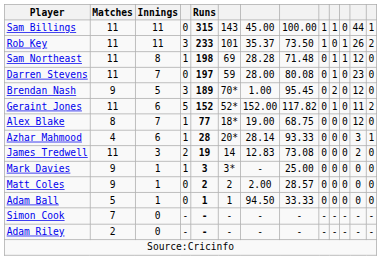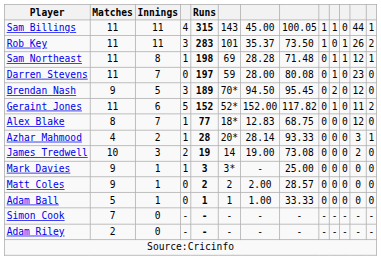 <table class="wikitable" style="text-align:center">
 <tr>
 <th>Player</th>
 <th>Matches</th>
 <th>Innings</th>
 <th></th>
 <th>Runs</th>
 <th></th>
 <th></th>
 <th></th>
 <th></th>
 <th></th>
 <th></th>
 <th></th>
 <th></th>
 </tr>
 <tr>
 <td align="left"><a href='#'>Sam Billings</a></td>
 <td>11</td>
 <td>11</td>
-<td>0</td>
+<td>4</td>
 <td><strong>315</strong></td>
 <td>143</td>
 <td>45.00</td>
-<td>100.00</td>
+<td>100.05</td>
 <td>1</td>
 <td>1</td>
 <td>0</td>
 <td>44</td>
 <td>1</td>
 </tr>
 <tr>
 <td align="left"><a href='#'>Rob Key</a></td>
 <td>11</td>
 <td>11</td>
 <td>3</td>
-<td><strong>233</strong></td>
+<td><strong>283</strong></td>
 <td>101</td>
 <td>35.37</td>
 <td>73.50</td>
 <td>1</td>
 <td>0</td>
 <td>1</td>
 <td>26</td>
 <td>2</td>
 </tr>
 <tr>
 <td align="left"><a href='#'>Sam Northeast</a></td>
 <td>11</td>
 <td>8</td>
 <td>1</td>
 <td><strong>198</strong></td>
 <td>69</td>
 <td>28.28</td>
 <td>71.48</td>
 <td>0</td>
 <td>1</td>
 <td>1</td>
 <td>12</td>
-<td>0</td>
+<td>1</td>
 </tr>
 <tr>
 <td align="left"><a href='#'>Darren Stevens</a></td>
 <td>11</td>
 <td>7</td>
 <td>0</td>
 <td><strong>197</strong></td>
 <td>59</td>
 <td>28.00</td>
 <td>80.08</td>
 <td>0</td>
 <td>1</td>
 <td>0</td>
 <td>23</td>
 <td>0</td>
 </tr>
 <tr>
 <td align="left"><a href='#'>Brendan Nash</a></td>
 <td>9</td>
 <td>5</td>
 <td>3</td>
 <td><strong>189</strong></td>
 <td>70*</td>
-<td>1.00</td>
+<td>94.50</td>
 <td>95.45</td>
 <td>0</td>
 <td>2</td>
 <td>0</td>
 <td>12</td>
 <td>0</td>
 </tr>
 <tr>
 <td align="left"><a href='#'>Geraint Jones</a></td>
 <td>11</td>
 <td>6</td>
 <td>5</td>
 <td><strong>152</strong></td>
 <td>52*</td>
 <td>152.00</td>
 <td>117.82</td>
 <td>0</td>
 <td>1</td>
 <td>0</td>
 <td>11</td>
 <td>2</td>
 </tr>
 <tr>
 <td align="left"><a href='#'>Alex Blake</a></td>
 <td>8</td>
 <td>7</td>
 <td>1</td>
 <td><strong>77</strong></td>
 <td>18*</td>
-<td>19.00</td>
+<td>12.83</td>
 <td>68.75</td>
 <td>0</td>
 <td>0</td>
 <td>0</td>
 <td>12</td>
 <td>0</td>
 </tr>
 <tr>
 <td align="left"><a href='#'>Azhar Mahmood</a></td>
 <td>4</td>
-<td>6</td>
+<td>2</td>
 <td>1</td>
 <td><strong>28</strong></td>
 <td>20*</td>
 <td>28.14</td>
 <td>93.33</td>
 <td>0</td>
 <td>0</td>
 <td>0</td>
 <td>3</td>
 <td>1</td>
 </tr>
 <tr>
 <td align="left"><a href='#'>James Tredwell</a></td>
-<td>11</td>
+<td>10</td>
 <td>3</td>
 <td>2</td>
 <td><strong>19</strong></td>
 <td>14</td>
-<td>12.83</td>
+<td>19.00</td>
 <td>73.08</td>
 <td>0</td>
 <td>0</td>
 <td>0</td>
 <td>2</td>
 <td>0</td>
 </tr>
 <tr>
 <td align="left"><a href='#'>Mark Davies</a></td>
 <td>9</td>
 <td>1</td>
 <td>1</td>
 <td><strong>3</strong></td>
 <td>3*</td>
 <td>-</td>
 <td>25.00</td>
 <td>0</td>
 <td>0</td>
 <td>0</td>
 <td>0</td>
 <td>0</td>
 </tr>
 <tr>
 <td align="left"><a href='#'>Matt Coles</a></td>
 <td>9</td>
 <td>1</td>
 <td>0</td>
 <td><strong>2</strong></td>
 <td>2</td>
 <td>2.00</td>
 <td>28.57</td>
 <td>0</td>
 <td>0</td>
 <td>0</td>
 <td>0</td>
 <td>0</td>
 </tr>
 <tr>
 <td align="left"><a href='#'>Adam Ball</a></td>
 <td>5</td>
 <td>1</td>
 <td>0</td>
 <td><strong>1</strong></td>
 <td>1</td>
-<td>94.50</td>
+<td>1.00</td>
 <td>33.33</td>
 <td>0</td>
 <td>0</td>
 <td>0</td>
 <td>0</td>
 <td>0</td>
 </tr>
 <tr>
 <td align="left"><a href='#'>Simon Cook</a></td>
 <td>7</td>
 <td>0</td>
 <td>-</td>
 <td><strong>-</strong></td>
 <td>-</td>
 <td>-</td>
 <td>-</td>
 <td>-</td>
 <td>-</td>
 <td>-</td>
 <td>-</td>
 <td>-</td>
 </tr>
 <tr>
 <td align="left"><a href='#'>Adam Riley</a></td>
 <td>2</td>
 <td>0</td>
 <td>-</td>
 <td><strong>-</strong></td>
 <td>-</td>
 <td>-</td>
 <td>-</td>
 <td>-</td>
 <td>-</td>
 <td>-</td>
 <td>-</td>
 <td>-</td>
 </tr>
 <tr>
 <td colspan="13">Source:Cricinfo</td>
 </tr>
 </table>
